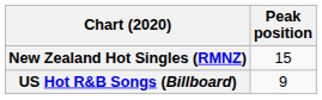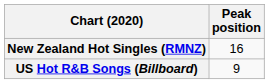 <table class="wikitable plainrowheaders" style="text-align:center">
 <tr>
 <th scope="col">Chart (2020)</th>
 <th scope="col">Peak<br>position</th>
 </tr>
 <tr>
 <th scope="row">New Zealand Hot Singles (<a href='#'>RMNZ</a>)</th>
-<td>15</td>
+<td>16</td>
 </tr>
 <tr>
 <th scope="row">US <a href='#'>Hot R&B Songs</a> (<em>Billboard</em>)</th>
 <td style="text-align:center;">9</td>
 </tr>
 </table>
